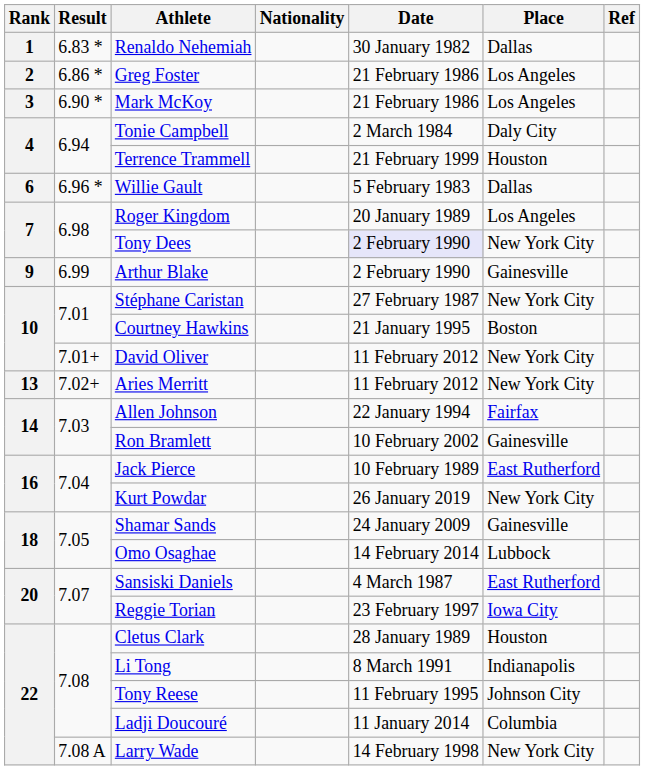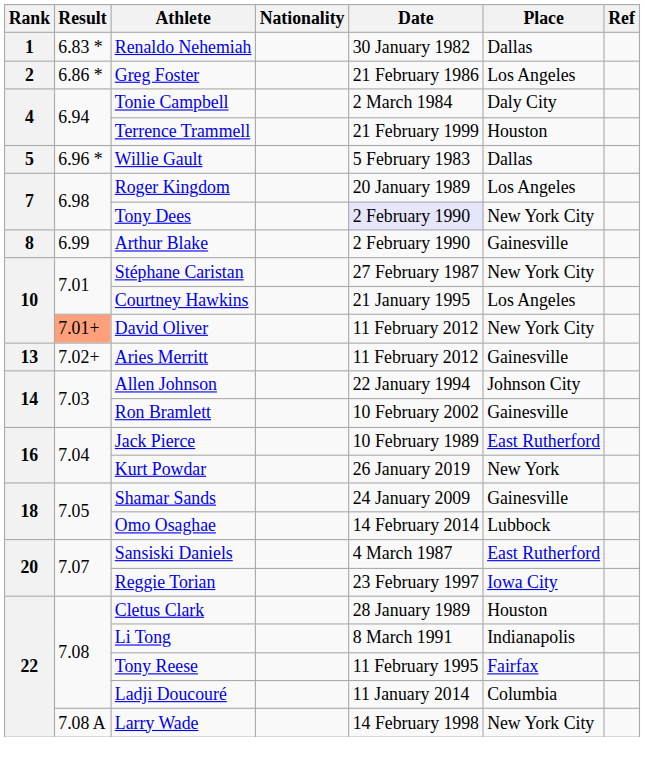 <table class="wikitable">
 <tr>
 <th>Rank</th>
 <th>Result</th>
 <th>Athlete</th>
 <th>Nationality</th>
 <th>Date</th>
 <th>Place</th>
 <th>Ref</th>
 </tr>
 <tr>
 <th>1</th>
 <td>6.83 *</td>
 <td><a href='#'>Renaldo Nehemiah</a></td>
 <td></td>
 <td>30 January 1982</td>
 <td>Dallas</td>
 <td></td>
 </tr>
 <tr>
 <th>2</th>
 <td>6.86 *</td>
 <td><a href='#'>Greg Foster</a></td>
 <td></td>
 <td>21 February 1986</td>
 <td>Los Angeles</td>
 <td></td>
 </tr>
 <tr>
-<th>3</th>
-<td>6.90 *</td>
-<td><a href='#'>Mark McKoy</a></td>
-<td></td>
-<td>21 February 1986</td>
-<td>Los Angeles</td>
-<td></td>
-</tr>
-<tr>
 <th rowspan=2>4</th>
 <td rowspan=2>6.94</td>
 <td><a href='#'>Tonie Campbell</a></td>
 <td></td>
 <td>2 March 1984</td>
 <td>Daly City</td>
 <td></td>
 </tr>
 <tr>
 <td><a href='#'>Terrence Trammell</a></td>
 <td></td>
 <td>21 February 1999</td>
 <td>Houston</td>
 <td></td>
 </tr>
 <tr>
-<th>6</th>
+<th>5</th>
 <td>6.96 *</td>
 <td><a href='#'>Willie Gault</a></td>
 <td></td>
 <td>5 February 1983</td>
 <td>Dallas</td>
 <td></td>
 </tr>
 <tr>
 <th rowspan=2>7</th>
 <td rowspan=2>6.98</td>
 <td><a href='#'>Roger Kingdom</a></td>
 <td></td>
 <td>20 January 1989</td>
 <td>Los Angeles</td>
 <td></td>
 </tr>
 <tr>
 <td><a href='#'>Tony Dees</a></td>
 <td></td>
 <td style="background: lavender;">2 February 1990</td>
 <td>New York City</td>
 <td></td>
 </tr>
 <tr>
-<th>9</th>
+<th>8</th>
 <td>6.99</td>
 <td><a href='#'>Arthur Blake</a></td>
 <td></td>
 <td>2 February 1990</td>
 <td>Gainesville</td>
 <td></td>
 </tr>
 <tr>
 <th rowspan=3>10</th>
 <td rowspan=2>7.01</td>
 <td><a href='#'>Stéphane Caristan</a></td>
 <td></td>
 <td>27 February 1987</td>
 <td>New York City</td>
 <td></td>
 </tr>
 <tr>
 <td><a href='#'>Courtney Hawkins</a></td>
 <td></td>
 <td>21 January 1995</td>
-<td>Boston</td>
+<td>Los Angeles</td>
 <td></td>
 </tr>
 <tr>
-<td>7.01+</td>
+<td style="background: lightsalmon;">7.01+</td>
 <td><a href='#'>David Oliver</a></td>
 <td></td>
 <td>11 February 2012</td>
 <td>New York City</td>
 <td></td>
 </tr>
 <tr>
 <th>13</th>
 <td>7.02+</td>
 <td><a href='#'>Aries Merritt</a></td>
 <td></td>
 <td>11 February 2012</td>
-<td>New York City</td>
+<td>Gainesville</td>
 <td></td>
 </tr>
 <tr>
 <th rowspan=2>14</th>
 <td rowspan=2>7.03</td>
 <td><a href='#'>Allen Johnson</a></td>
 <td></td>
 <td>22 January 1994</td>
-<td><a href='#'>Fairfax</a></td>
+<td>Johnson City</td>
 <td></td>
 </tr>
 <tr>
 <td><a href='#'>Ron Bramlett</a></td>
 <td></td>
 <td>10 February 2002</td>
 <td>Gainesville</td>
 <td></td>
 </tr>
 <tr>
 <th rowspan=2>16</th>
 <td rowspan=2>7.04</td>
 <td><a href='#'>Jack Pierce</a></td>
 <td></td>
 <td>10 February 1989</td>
 <td><a href='#'>East Rutherford</a></td>
 <td></td>
 </tr>
 <tr>
 <td><a href='#'>Kurt Powdar</a></td>
 <td></td>
 <td>26 January 2019</td>
-<td>New York City</td>
+<td>New York</td>
 <td></td>
 </tr>
 <tr>
 <th rowspan=2>18</th>
 <td rowspan=2>7.05</td>
 <td><a href='#'>Shamar Sands</a></td>
 <td></td>
 <td>24 January 2009</td>
 <td>Gainesville</td>
 <td></td>
 </tr>
 <tr>
 <td><a href='#'>Omo Osaghae</a></td>
 <td></td>
 <td>14 February 2014</td>
 <td>Lubbock</td>
 <td></td>
 </tr>
 <tr>
 <th rowspan=2>20</th>
 <td rowspan=2>7.07</td>
 <td><a href='#'>Sansiski Daniels</a></td>
 <td></td>
 <td>4 March 1987</td>
 <td><a href='#'>East Rutherford</a></td>
 <td></td>
 </tr>
 <tr>
 <td><a href='#'>Reggie Torian</a></td>
 <td></td>
 <td>23 February 1997</td>
 <td><a href='#'>Iowa City</a></td>
 <td></td>
 </tr>
 <tr>
 <th rowspan=5>22</th>
 <td rowspan=4>7.08</td>
 <td><a href='#'>Cletus Clark</a></td>
 <td></td>
 <td>28 January 1989</td>
 <td>Houston</td>
 <td></td>
 </tr>
 <tr>
 <td><a href='#'>Li Tong</a></td>
 <td></td>
 <td>8 March 1991</td>
 <td>Indianapolis</td>
 <td></td>
 </tr>
 <tr>
 <td><a href='#'>Tony Reese</a></td>
 <td></td>
 <td>11 February 1995</td>
-<td>Johnson City</td>
+<td><a href='#'>Fairfax</a></td>
 <td></td>
 </tr>
 <tr>
 <td><a href='#'>Ladji Doucouré</a></td>
 <td></td>
 <td>11 January 2014</td>
 <td>Columbia</td>
 <td></td>
 </tr>
 <tr>
 <td>7.08 A</td>
 <td><a href='#'>Larry Wade</a></td>
 <td></td>
 <td>14 February 1998</td>
 <td>New York City</td>
 <td></td>
 </tr>
 </table>
